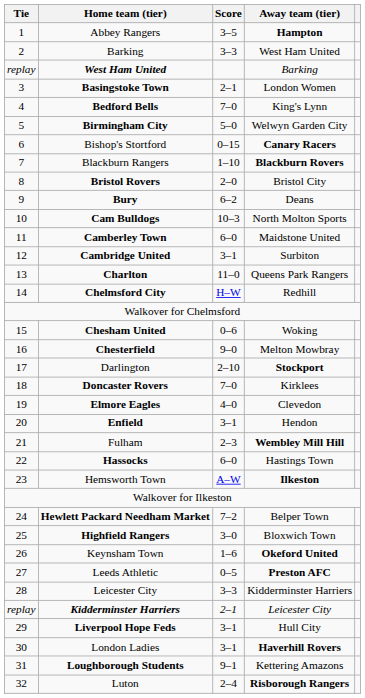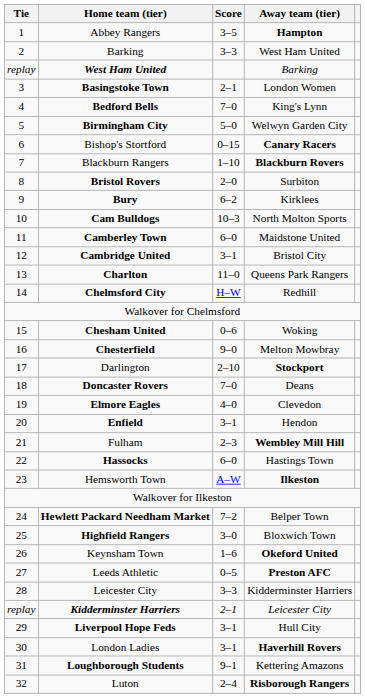 <table class="wikitable" style="text-align:center; font-size:85%">
 <tr>
 <th>Tie</th>
 <th>Home team (tier)</th>
 <th>Score</th>
 <th>Away team (tier)</th>
 <th></th>
 </tr>
 <tr>
 <td align="center">1</td>
 <td>Abbey Rangers</td>
 <td align="center">3–5</td>
 <td><strong>Hampton</strong></td>
 <td></td>
 </tr>
 <tr>
 <td align="center">2</td>
 <td>Barking</td>
 <td align="center">3–3 </td>
 <td>West Ham United</td>
 <td></td>
 </tr>
 <tr>
 <td align="center"><em>replay</em></td>
 <td><strong><em>West Ham United</em></strong></td>
 <td align="center"><em></em></td>
 <td><em>Barking</em></td>
 <td></td>
 </tr>
 <tr>
 <td align="center">3</td>
 <td><strong>Basingstoke Town</strong></td>
 <td align="center">2–1</td>
 <td>London Women</td>
 <td></td>
 </tr>
 <tr>
 <td align="center">4</td>
 <td><strong>Bedford Bells</strong></td>
 <td align="center">7–0</td>
 <td>King's Lynn</td>
 <td></td>
 </tr>
 <tr>
 <td align="center">5</td>
 <td><strong>Birmingham City</strong></td>
 <td align="center">5–0</td>
 <td>Welwyn Garden City</td>
 <td></td>
 </tr>
 <tr>
 <td align="center">6</td>
 <td>Bishop's Stortford</td>
 <td align="center">0–15</td>
 <td><strong>Canary Racers</strong></td>
 <td></td>
 </tr>
 <tr>
 <td align="center">7</td>
 <td>Blackburn Rangers</td>
 <td align="center">1–10</td>
 <td><strong>Blackburn Rovers</strong></td>
 <td></td>
 </tr>
 <tr>
 <td align="center">8</td>
 <td><strong>Bristol Rovers</strong></td>
 <td align="center">2–0</td>
-<td>Bristol City</td>
+<td>Surbiton</td>
 <td></td>
 </tr>
 <tr>
 <td align="center">9</td>
 <td><strong>Bury</strong></td>
 <td align="center">6–2</td>
-<td>Deans</td>
+<td>Kirklees</td>
 <td></td>
 </tr>
 <tr>
 <td align="center">10</td>
 <td><strong>Cam Bulldogs</strong></td>
 <td align="center">10–3</td>
 <td>North Molton Sports</td>
 <td></td>
 </tr>
 <tr>
 <td align="center">11</td>
 <td><strong>Camberley Town</strong></td>
 <td align="center">6–0</td>
 <td>Maidstone United</td>
 <td></td>
 </tr>
 <tr>
 <td align="center">12</td>
 <td><strong>Cambridge United</strong></td>
 <td align="center">3–1 </td>
-<td>Surbiton</td>
+<td>Bristol City</td>
 <td></td>
 </tr>
 <tr>
 <td align="center">13</td>
 <td><strong>Charlton</strong></td>
 <td align="center">11–0</td>
 <td>Queens Park Rangers</td>
 <td></td>
 </tr>
 <tr>
 <td align="center">14</td>
 <td><strong>Chelmsford City</strong></td>
 <td align="center"><a href='#'>H–W</a></td>
 <td>Redhill</td>
 <td></td>
 </tr>
 <tr>
 <td colspan="5" align="center">Walkover for Chelmsford</td>
 </tr>
 <tr>
 <td align="center">15</td>
 <td><strong>Chesham United</strong></td>
 <td align="center">0–6</td>
 <td>Woking</td>
 <td></td>
 </tr>
 <tr>
 <td align="center">16</td>
 <td><strong>Chesterfield</strong></td>
 <td align="center">9–0</td>
 <td>Melton Mowbray</td>
 <td></td>
 </tr>
 <tr>
 <td align="center">17</td>
 <td>Darlington</td>
 <td align="center">2–10</td>
 <td><strong>Stockport</strong></td>
 <td></td>
 </tr>
 <tr>
 <td align="center">18</td>
 <td><strong>Doncaster Rovers</strong></td>
 <td align="center">7–0</td>
-<td>Kirklees</td>
+<td>Deans</td>
 <td></td>
 </tr>
 <tr>
 <td align="center">19</td>
 <td><strong>Elmore Eagles</strong></td>
 <td align="center">4–0</td>
 <td>Clevedon</td>
 <td></td>
 </tr>
 <tr>
 <td align="center">20</td>
 <td><strong>Enfield</strong></td>
 <td align="center">3–1</td>
 <td>Hendon</td>
 <td></td>
 </tr>
 <tr>
 <td align="center">21</td>
 <td>Fulham</td>
 <td align="center">2–3 </td>
 <td><strong>Wembley Mill Hill</strong></td>
 <td></td>
 </tr>
 <tr>
 <td align="center">22</td>
 <td><strong>Hassocks</strong></td>
 <td align="center">6–0</td>
 <td>Hastings Town</td>
 <td></td>
 </tr>
 <tr>
 <td align="center">23</td>
 <td>Hemsworth Town</td>
 <td align="center"><a href='#'>A–W</a></td>
 <td><strong>Ilkeston</strong></td>
 <td></td>
 </tr>
 <tr>
 <td colspan="5" align="center">Walkover for Ilkeston</td>
 </tr>
 <tr>
 <td align="center">24</td>
 <td><strong>Hewlett Packard Needham Market</strong></td>
 <td align="center">7–2</td>
 <td>Belper Town</td>
 <td></td>
 </tr>
 <tr>
 <td align="center">25</td>
 <td><strong>Highfield Rangers</strong></td>
 <td align="center">3–0</td>
 <td>Bloxwich Town</td>
 <td></td>
 </tr>
 <tr>
 <td align="center">26</td>
 <td>Keynsham Town</td>
 <td align="center">1–6</td>
 <td><strong>Okeford United</strong></td>
 <td></td>
 </tr>
 <tr>
 <td align="center">27</td>
 <td>Leeds Athletic</td>
 <td align="center">0–5</td>
 <td><strong>Preston AFC</strong></td>
 <td></td>
 </tr>
 <tr>
 <td align="center">28</td>
 <td>Leicester City</td>
 <td align="center">3–3 </td>
 <td>Kidderminster Harriers</td>
 <td></td>
 </tr>
 <tr>
 <td align="center"><em>replay</em></td>
 <td><strong><em>Kidderminster Harriers</em></strong></td>
 <td align="center"><em>2–1</em></td>
 <td><em>Leicester City</em></td>
 <td></td>
 </tr>
 <tr>
 <td align="center">29</td>
 <td><strong>Liverpool Hope Feds</strong></td>
 <td align="center">3–1</td>
 <td>Hull City</td>
 <td></td>
 </tr>
 <tr>
 <td align="center">30</td>
 <td>London Ladies</td>
 <td align="center">3–1</td>
 <td><strong>Haverhill Rovers</strong></td>
 <td></td>
 </tr>
 <tr>
 <td align="center">31</td>
 <td><strong>Loughborough Students</strong></td>
 <td align="center">9–1</td>
 <td>Kettering Amazons</td>
 <td></td>
 </tr>
 <tr>
 <td align="center">32</td>
 <td>Luton</td>
 <td align="center">2–4</td>
 <td><strong>Risborough Rangers</strong></td>
 <td></td>
 </tr>
 </table>
